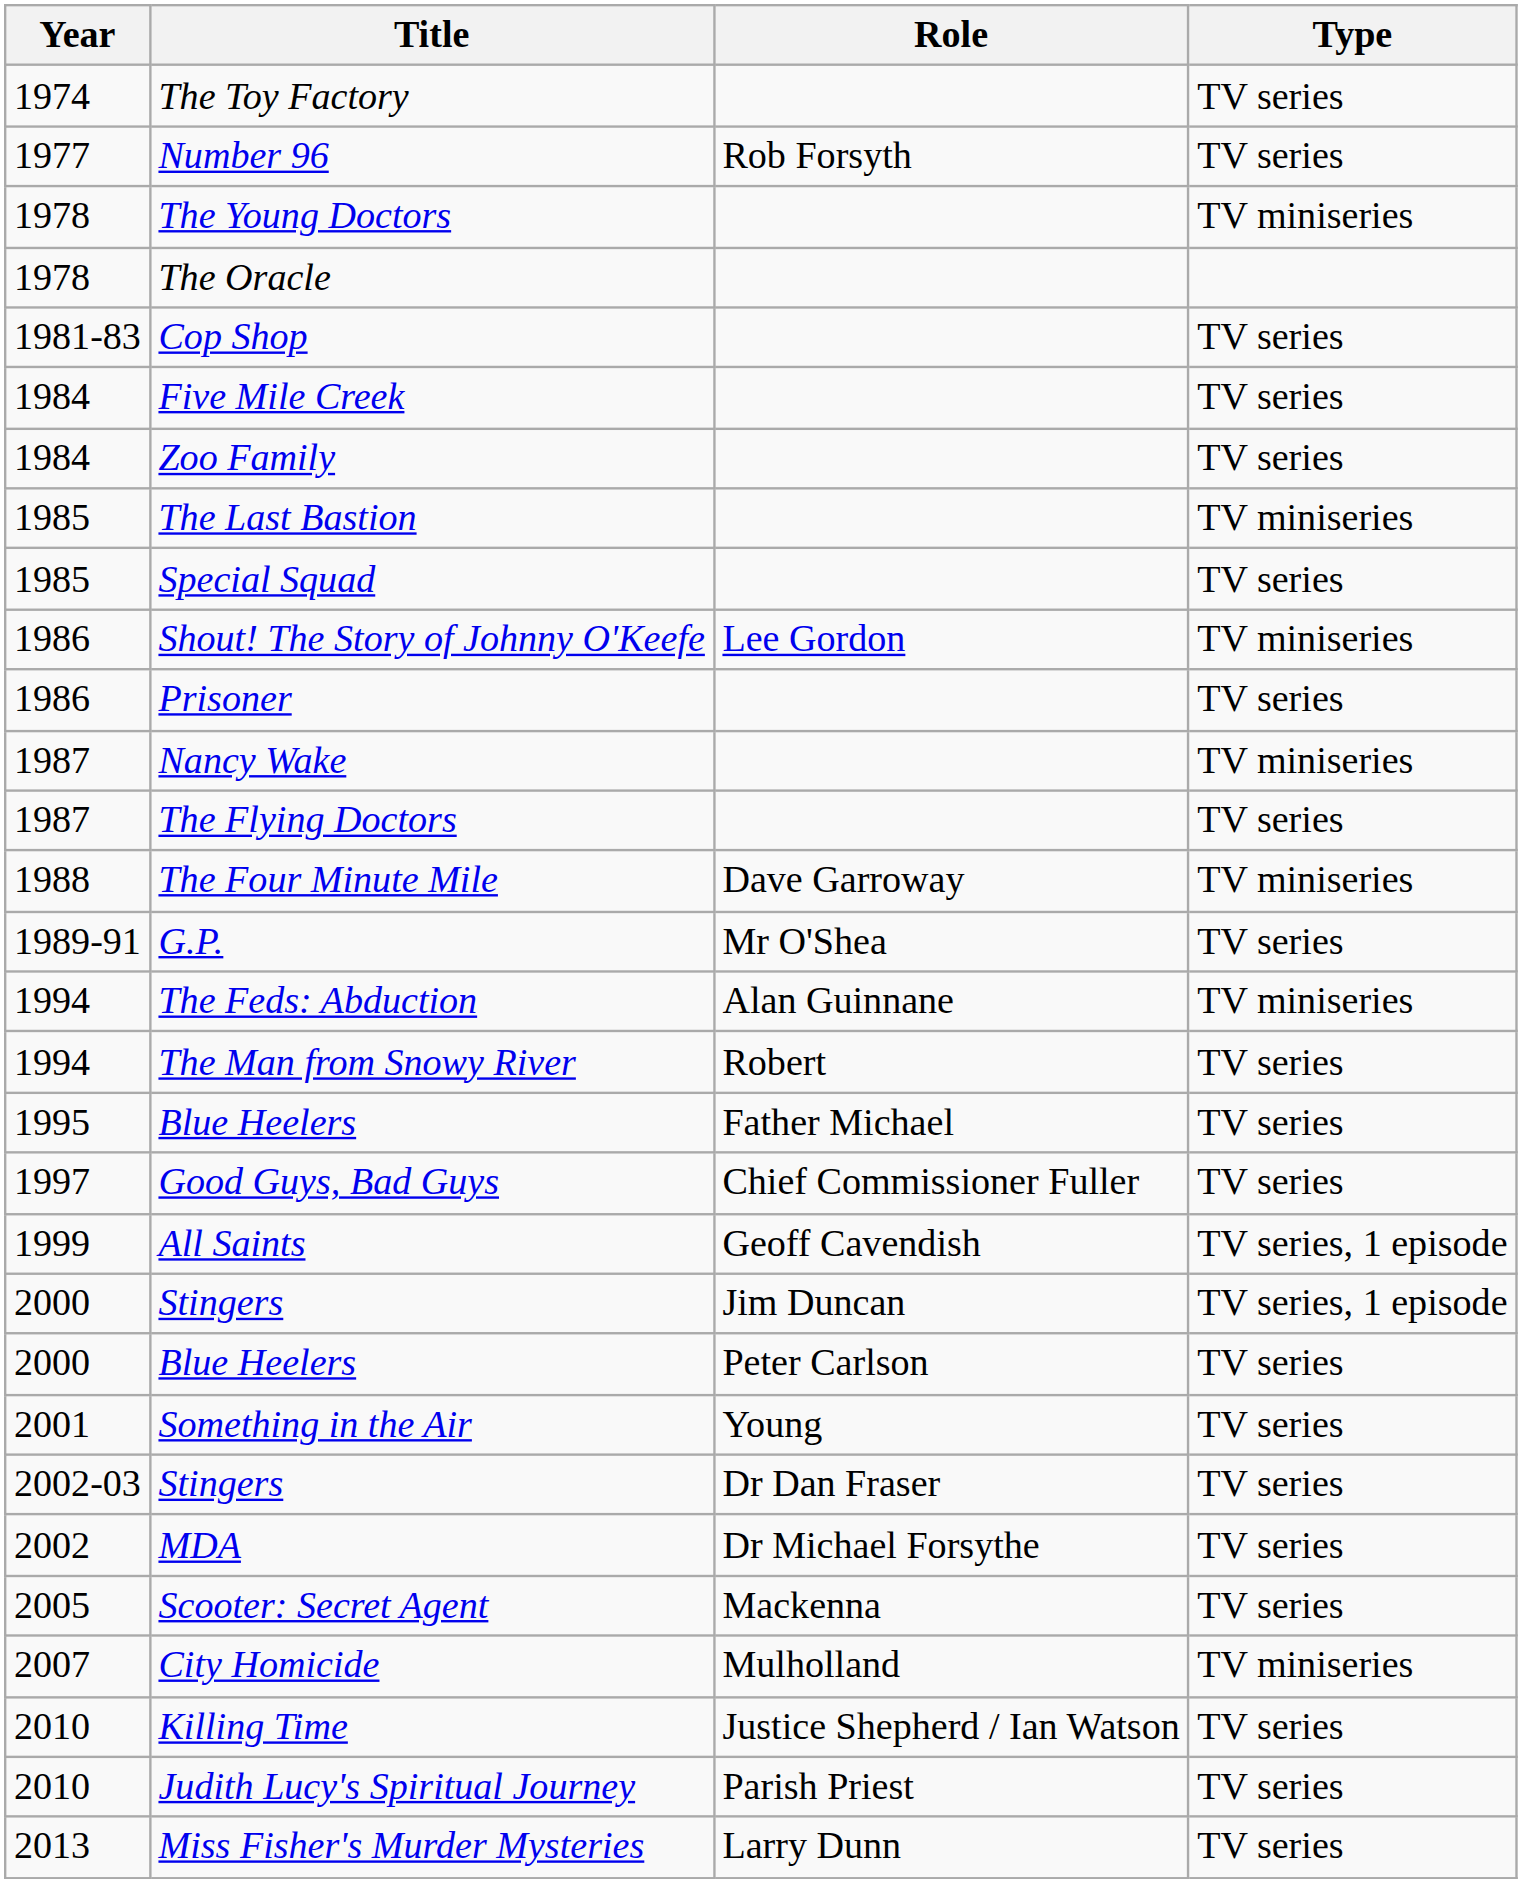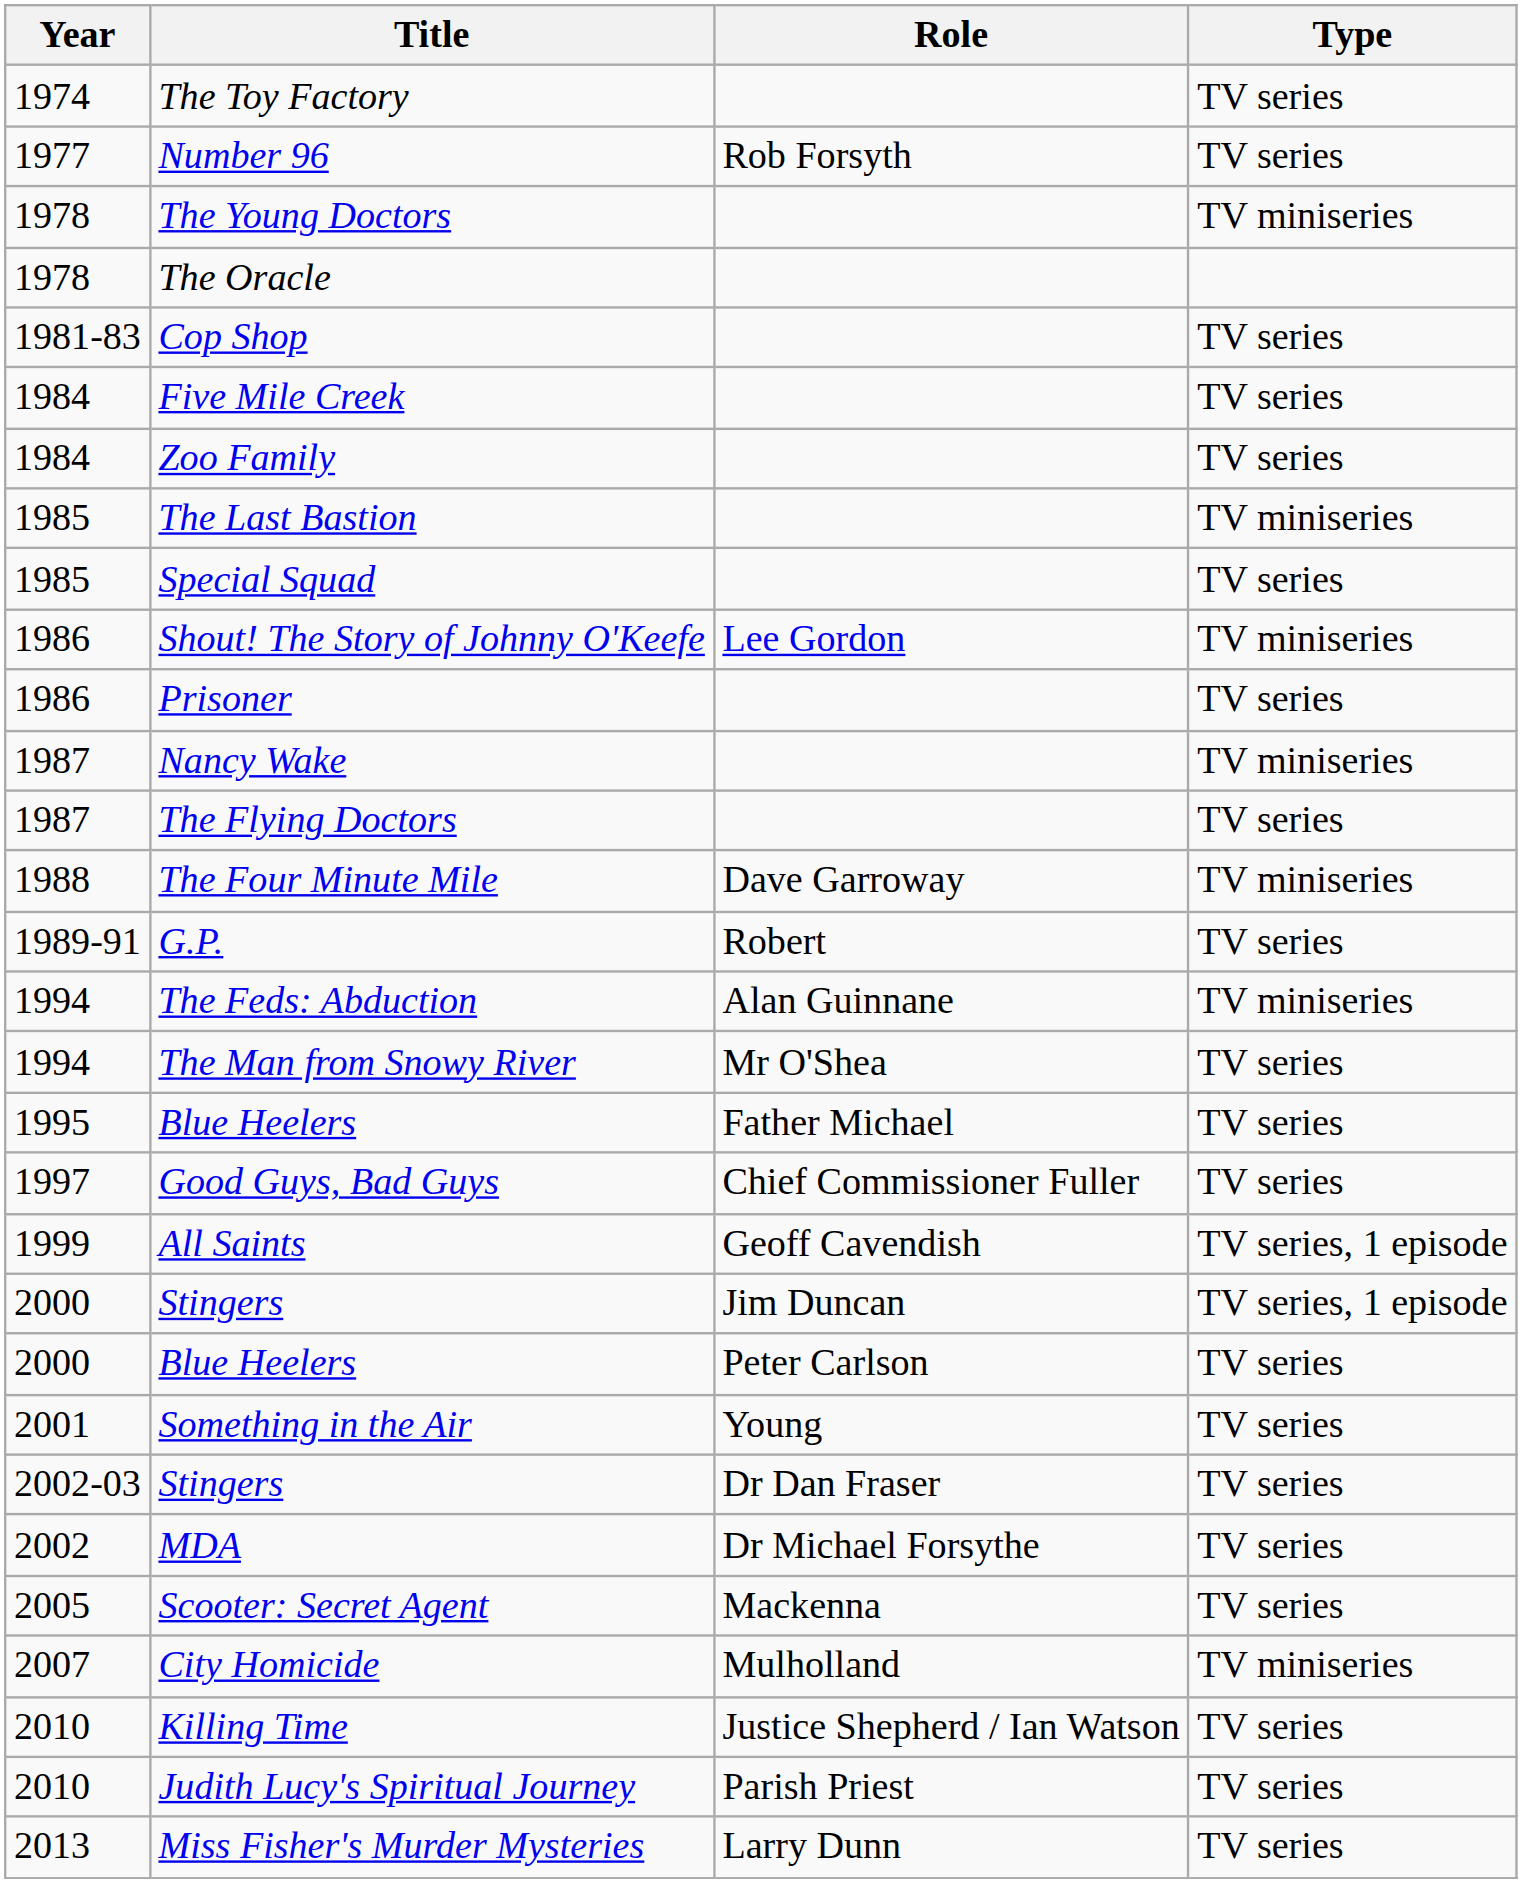 <table class="wikitable">
 <tr>
 <th>Year</th>
 <th>Title</th>
 <th>Role</th>
 <th>Type</th>
 </tr>
 <tr>
 <td>1974</td>
 <td><em>The Toy Factory</em></td>
 <td></td>
 <td>TV series</td>
 </tr>
 <tr>
 <td>1977</td>
 <td><em><a href='#'>Number 96</a></em></td>
 <td>Rob Forsyth</td>
 <td>TV series</td>
 </tr>
 <tr>
 <td>1978</td>
 <td><em><a href='#'>The Young Doctors</a></em></td>
 <td></td>
 <td>TV miniseries</td>
 </tr>
 <tr>
 <td>1978</td>
 <td><em>The Oracle</em></td>
 <td></td>
 <td></td>
 </tr>
 <tr>
 <td>1981-83</td>
 <td><em><a href='#'>Cop Shop</a></em></td>
 <td></td>
 <td>TV series</td>
 </tr>
 <tr>
 <td>1984</td>
 <td><em><a href='#'>Five Mile Creek</a></em></td>
 <td></td>
 <td>TV series</td>
 </tr>
 <tr>
 <td>1984</td>
 <td><em><a href='#'>Zoo Family</a></em></td>
 <td></td>
 <td>TV series</td>
 </tr>
 <tr>
 <td>1985</td>
 <td><em><a href='#'>The Last Bastion</a></em></td>
 <td></td>
 <td>TV miniseries</td>
 </tr>
 <tr>
 <td>1985</td>
 <td><em><a href='#'>Special Squad</a></em></td>
 <td></td>
 <td>TV series</td>
 </tr>
 <tr>
 <td>1986</td>
 <td><em><a href='#'>Shout! The Story of Johnny O'Keefe</a></em></td>
 <td><a href='#'>Lee Gordon</a></td>
 <td>TV miniseries</td>
 </tr>
 <tr>
 <td>1986</td>
 <td><em><a href='#'>Prisoner</a></em></td>
 <td></td>
 <td>TV series</td>
 </tr>
 <tr>
 <td>1987</td>
 <td><em><a href='#'>Nancy Wake</a></em></td>
 <td></td>
 <td>TV miniseries</td>
 </tr>
 <tr>
 <td>1987</td>
 <td><em><a href='#'>The Flying Doctors</a></em></td>
 <td></td>
 <td>TV series</td>
 </tr>
 <tr>
 <td>1988</td>
 <td><em><a href='#'>The Four Minute Mile</a></em></td>
 <td>Dave Garroway</td>
 <td>TV miniseries</td>
 </tr>
 <tr>
 <td>1989-91</td>
 <td><em><a href='#'>G.P.</a></em></td>
-<td>Mr O'Shea</td>
+<td>Robert</td>
 <td>TV series</td>
 </tr>
 <tr>
 <td>1994</td>
 <td><em><a href='#'>The Feds: Abduction</a></em></td>
 <td>Alan Guinnane</td>
 <td>TV miniseries</td>
 </tr>
 <tr>
 <td>1994</td>
 <td><em><a href='#'>The Man from Snowy River</a></em></td>
-<td>Robert</td>
+<td>Mr O'Shea</td>
 <td>TV series</td>
 </tr>
 <tr>
 <td>1995</td>
 <td><em><a href='#'>Blue Heelers</a></em></td>
 <td>Father Michael</td>
 <td>TV series</td>
 </tr>
 <tr>
 <td>1997</td>
 <td><em><a href='#'>Good Guys, Bad Guys</a></em></td>
 <td>Chief Commissioner Fuller</td>
 <td>TV series</td>
 </tr>
 <tr>
 <td>1999</td>
 <td><em><a href='#'>All Saints</a></em></td>
 <td>Geoff Cavendish</td>
 <td>TV series, 1 episode</td>
 </tr>
 <tr>
 <td>2000</td>
 <td><em><a href='#'>Stingers</a></em></td>
 <td>Jim Duncan</td>
 <td>TV series, 1 episode</td>
 </tr>
 <tr>
 <td>2000</td>
 <td><em><a href='#'>Blue Heelers</a></em></td>
 <td>Peter Carlson</td>
 <td>TV series</td>
 </tr>
 <tr>
 <td>2001</td>
 <td><em><a href='#'>Something in the Air</a></em></td>
 <td>Young</td>
 <td>TV series</td>
 </tr>
 <tr>
 <td>2002-03</td>
 <td><em><a href='#'>Stingers</a></em></td>
 <td>Dr Dan Fraser</td>
 <td>TV series</td>
 </tr>
 <tr>
 <td>2002</td>
 <td><em><a href='#'>MDA</a></em></td>
 <td>Dr Michael Forsythe</td>
 <td>TV series</td>
 </tr>
 <tr>
 <td>2005</td>
 <td><em><a href='#'>Scooter: Secret Agent</a></em></td>
 <td>Mackenna</td>
 <td>TV series</td>
 </tr>
 <tr>
 <td>2007</td>
 <td><em><a href='#'>City Homicide</a></em></td>
 <td>Mulholland</td>
 <td>TV miniseries</td>
 </tr>
 <tr>
 <td>2010</td>
 <td><em><a href='#'>Killing Time</a></em></td>
 <td>Justice Shepherd / Ian Watson</td>
 <td>TV series</td>
 </tr>
 <tr>
 <td>2010</td>
 <td><em><a href='#'>Judith Lucy's Spiritual Journey</a></em></td>
 <td>Parish Priest</td>
 <td>TV series</td>
 </tr>
 <tr>
 <td>2013</td>
 <td><em><a href='#'>Miss Fisher's Murder Mysteries</a></em></td>
 <td>Larry Dunn</td>
 <td>TV series</td>
 </tr>
 </table>
